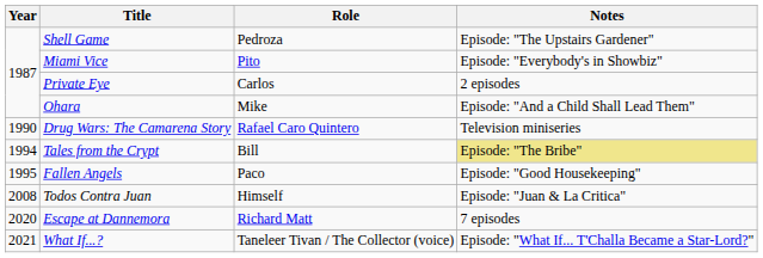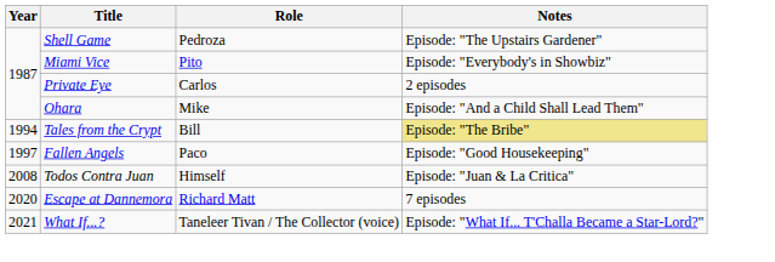 <table class="wikitable sortable">
 <tr>
 <th>Year</th>
 <th>Title</th>
 <th>Role</th>
 <th class="unsortable">Notes</th>
 </tr>
 <tr>
 <td rowspan="4">1987</td>
 <td><em><a href='#'>Shell Game</a></em></td>
 <td>Pedroza</td>
 <td>Episode: "The Upstairs Gardener"</td>
 </tr>
 <tr>
 <td><em><a href='#'>Miami Vice</a></em></td>
 <td><a href='#'>Pito</a></td>
 <td>Episode: "Everybody's in Showbiz"</td>
 </tr>
 <tr>
 <td><em><a href='#'>Private Eye</a></em></td>
 <td>Carlos</td>
 <td>2 episodes</td>
 </tr>
 <tr>
 <td><em><a href='#'>Ohara</a></em></td>
 <td>Mike</td>
 <td>Episode: "And a Child Shall Lead Them"</td>
 </tr>
 <tr>
-<td>1990</td>
-<td><em><a href='#'>Drug Wars: The Camarena Story</a></em></td>
-<td><a href='#'>Rafael Caro Quintero</a></td>
-<td>Television miniseries</td>
-</tr>
-<tr>
 <td>1994</td>
 <td><em><a href='#'>Tales from the Crypt</a></em></td>
 <td>Bill</td>
 <td style="background: khaki;">Episode: "The Bribe"</td>
 </tr>
 <tr>
-<td>1995</td>
+<td>1997</td>
 <td><em><a href='#'>Fallen Angels</a></em></td>
 <td>Paco</td>
 <td>Episode: "Good Housekeeping"</td>
 </tr>
 <tr>
 <td>2008</td>
 <td><em>Todos Contra Juan</em></td>
 <td>Himself</td>
 <td>Episode: "Juan & La Critica"</td>
 </tr>
 <tr>
 <td>2020</td>
 <td><em><a href='#'>Escape at Dannemora</a></em></td>
 <td><a href='#'>Richard Matt</a></td>
 <td>7 episodes</td>
 </tr>
 <tr>
 <td>2021</td>
 <td><em><a href='#'>What If...?</a></em></td>
 <td>Taneleer Tivan / The Collector (voice)</td>
 <td>Episode: "<a href='#'>What If... T'Challa Became a Star-Lord?</a>"</td>
 </tr>
 </table>
